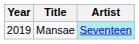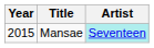 <table class="wikitable sortable">
 <tr>
 <th>Year</th>
 <th>Title</th>
 <th>Artist</th>
 </tr>
 <tr>
-<td>2019</td>
+<td>2015</td>
 <td>Mansae</td>
 <td style="background: paleturquoise;"><a href='#'>Seventeen</a></td>
 </tr>
 </table>
